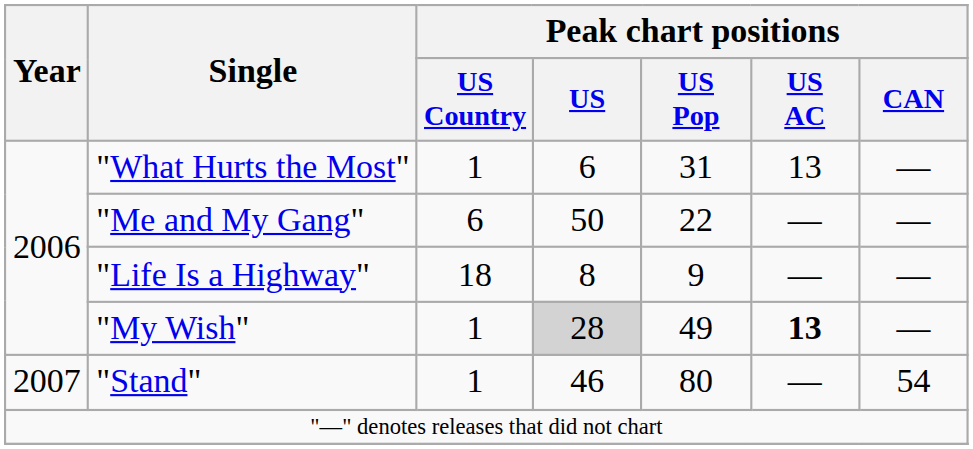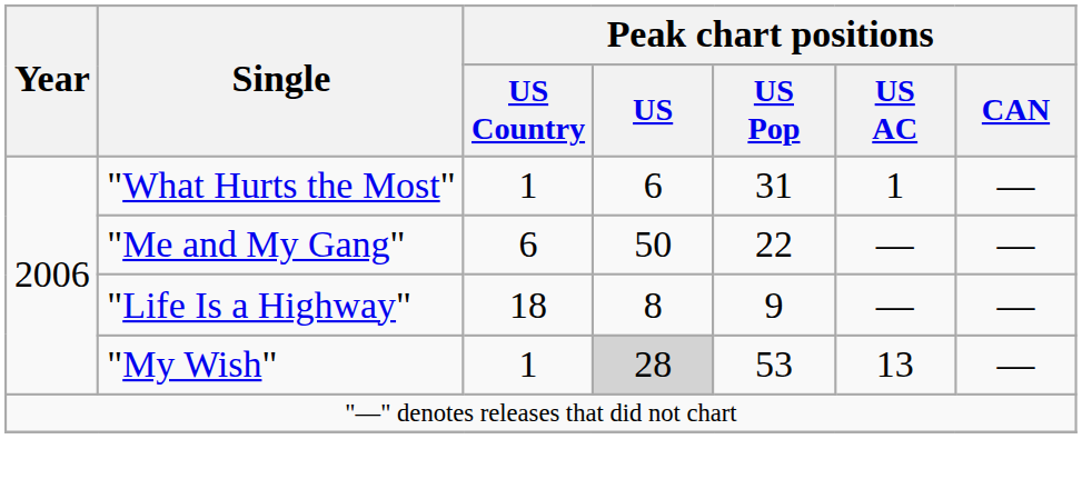 <table class="wikitable" style="text-align:center;">
 <tr>
 <th rowspan="2">Year</th>
 <th rowspan="2">Single</th>
 <th colspan="5">Peak chart positions</th>
 </tr>
 <tr style=font-size:smaller;>
 <th width="45"><a href='#'>US Country</a></th>
 <th width="45"><a href='#'>US</a></th>
 <th width="45"><a href='#'>US<br>Pop</a></th>
 <th width="45"><a href='#'>US<br>AC</a></th>
 <th width="45"><a href='#'>CAN</a></th>
 </tr>
 <tr>
 <td rowspan="4">2006</td>
 <td align="left">"<a href='#'>What Hurts the Most</a>"</td>
 <td>1</td>
 <td>6</td>
 <td>31</td>
-<td>13</td>
+<td>1</td>
 <td>—</td>
 </tr>
 <tr>
 <td align="left">"<a href='#'>Me and My Gang</a>"</td>
 <td>6</td>
 <td>50</td>
 <td>22</td>
 <td>—</td>
 <td>—</td>
 </tr>
 <tr>
 <td align="left">"<a href='#'>Life Is a Highway</a>"</td>
 <td>18</td>
 <td>8</td>
 <td>9</td>
 <td>—</td>
 <td>—</td>
 </tr>
 <tr>
 <td align="left">"<a href='#'>My Wish</a>"</td>
 <td>1</td>
 <td style="background: lightgrey;">28</td>
-<td>49</td>
-<td><strong>13</strong></td>
+<td>53</td>
+<td>13</td>
 <td>—</td>
-</tr>
-<tr>
-<td>2007</td>
-<td align="left">"<a href='#'>Stand</a>"</td>
-<td>1</td>
-<td>46</td>
-<td>80</td>
-<td>—</td>
-<td>54</td>
 </tr>
 <tr>
 <td colspan="7" style="font-size:8pt">"—" denotes releases that did not chart</td>
 </tr>
 <tr>
 </tr>
 </table>
